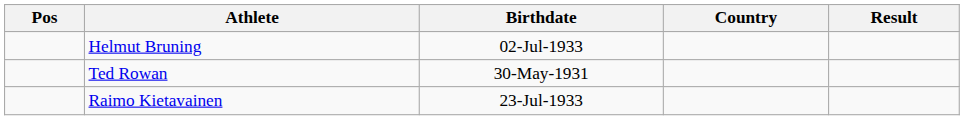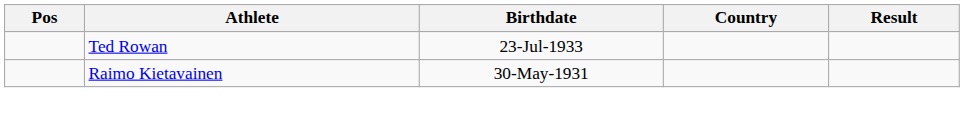 <table class="wikitable"  style="text-align:center; width:70%;">
 <tr>
 <th>Pos</th>
 <th>Athlete</th>
 <th>Birthdate</th>
 <th>Country</th>
 <th>Result</th>
 </tr>
 <tr>
 <td align=center></td>
-<td align=left><a href='#'>Helmut Bruning</a></td>
-<td>02-Jul-1933</td>
-<td align=left></td>
-<td></td>
-</tr>
-<tr>
-<td align=center></td>
 <td align=left><a href='#'>Ted Rowan</a></td>
-<td>30-May-1931</td>
+<td>23-Jul-1933</td>
 <td align=left></td>
 <td></td>
 </tr>
 <tr>
 <td align=center></td>
 <td align=left><a href='#'>Raimo Kietavainen</a></td>
-<td>23-Jul-1933</td>
+<td>30-May-1931</td>
 <td align=left></td>
 <td></td>
 </tr>
 </table>
